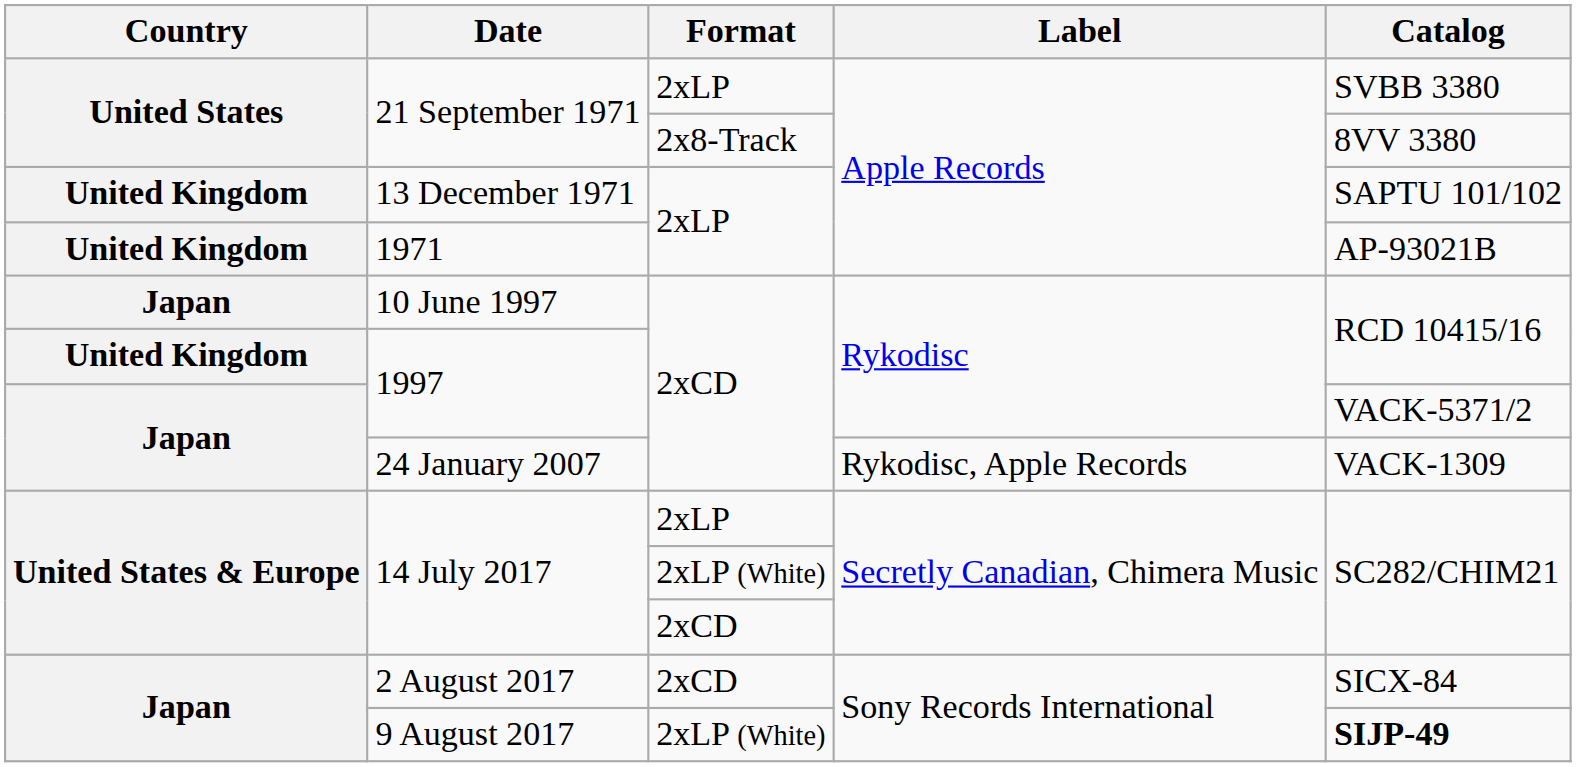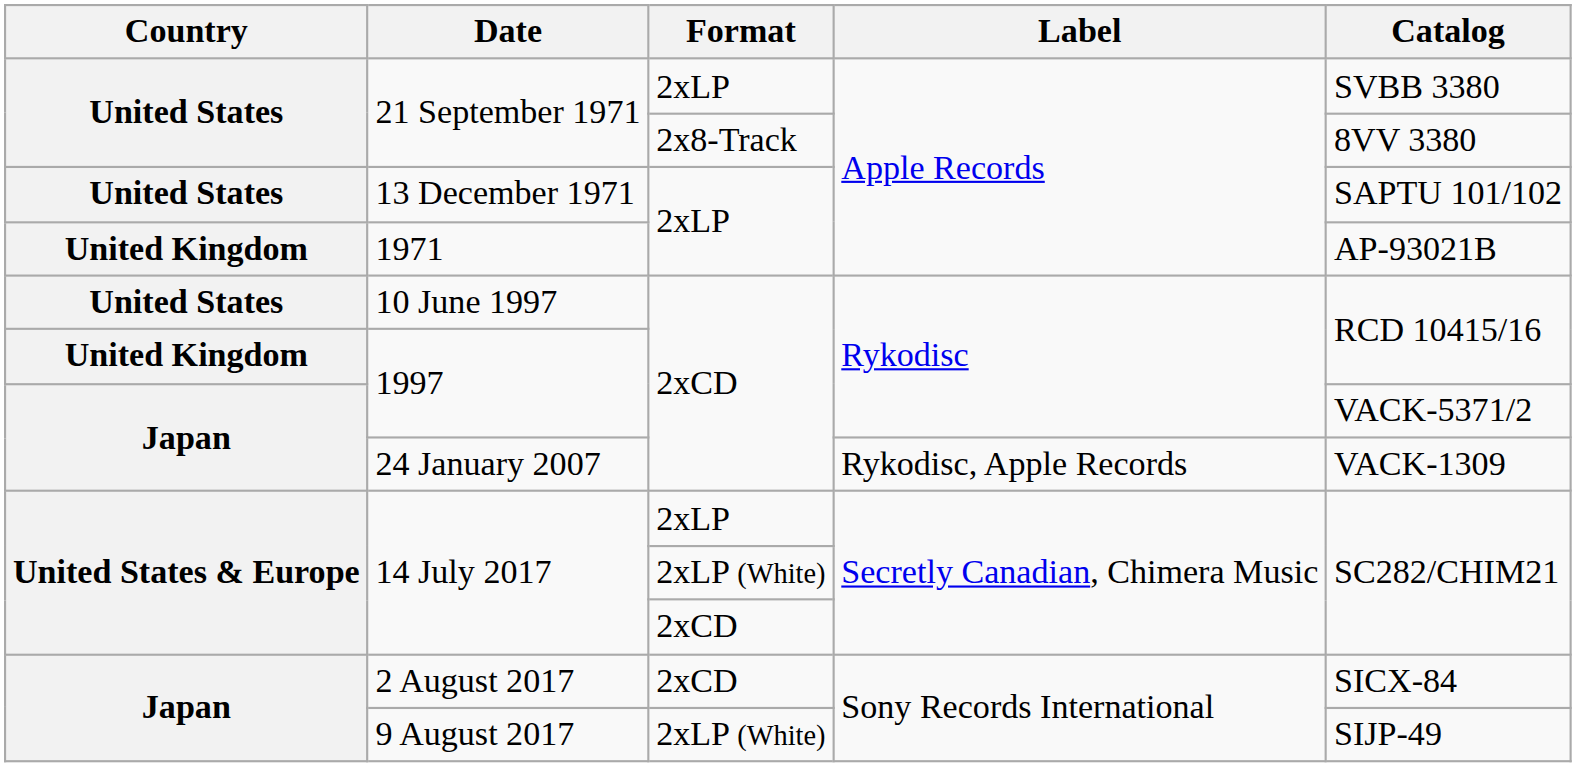 <table class="wikitable plainrowheaders">
 <tr>
 <th scope="col">Country</th>
 <th scope="col">Date</th>
 <th scope="col">Format</th>
 <th scope="col">Label</th>
 <th scope="col">Catalog</th>
 </tr>
 <tr>
 <th scope="row" rowspan="2">United States</th>
 <td rowspan="2">21 September 1971</td>
 <td>2xLP</td>
 <td rowspan="4"><a href='#'>Apple Records</a></td>
 <td>SVBB 3380</td>
 </tr>
 <tr>
 <td>2x8-Track</td>
 <td>8VV 3380</td>
 </tr>
 <tr>
-<th scope="row">United Kingdom</th>
+<th scope="row">United States</th>
 <td>13 December 1971</td>
 <td rowspan="2">2xLP</td>
 <td>SAPTU 101/102</td>
 </tr>
 <tr>
 <th scope="row">United Kingdom</th>
 <td>1971</td>
 <td>AP-93021B </td>
 </tr>
 <tr>
-<th scope="row">Japan</th>
+<th scope="row">United States</th>
 <td>10 June 1997</td>
 <td rowspan="4">2xCD</td>
 <td rowspan="3"><a href='#'>Rykodisc</a></td>
 <td rowspan="2">RCD 10415/16</td>
 </tr>
 <tr>
 <th scope="row">United Kingdom</th>
 <td rowspan="2">1997</td>
 </tr>
 <tr>
 <th scope="row" rowspan="2">Japan</th>
 <td>VACK-5371/2</td>
 </tr>
 <tr>
 <td>24 January 2007</td>
 <td>Rykodisc, Apple Records</td>
 <td>VACK-1309</td>
 </tr>
 <tr>
 <th scope="row" rowspan="3">United States & Europe</th>
 <td rowspan="3">14 July 2017</td>
 <td>2xLP</td>
 <td rowspan="3"><a href='#'>Secretly Canadian</a>, Chimera Music</td>
 <td rowspan="3">SC282/CHIM21</td>
 </tr>
 <tr>
 <td>2xLP <small>(White)</small></td>
 </tr>
 <tr>
 <td>2xCD</td>
 </tr>
 <tr>
 <th scope="row" rowspan="2">Japan</th>
 <td>2 August 2017</td>
 <td>2xCD</td>
 <td rowspan="2">Sony Records International</td>
 <td>SICX-84</td>
 </tr>
 <tr>
 <td>9 August 2017</td>
 <td>2xLP <small>(White)</small></td>
-<td><strong>SIJP-49</strong></td>
+<td>SIJP-49</td>
 </tr>
 </table>
